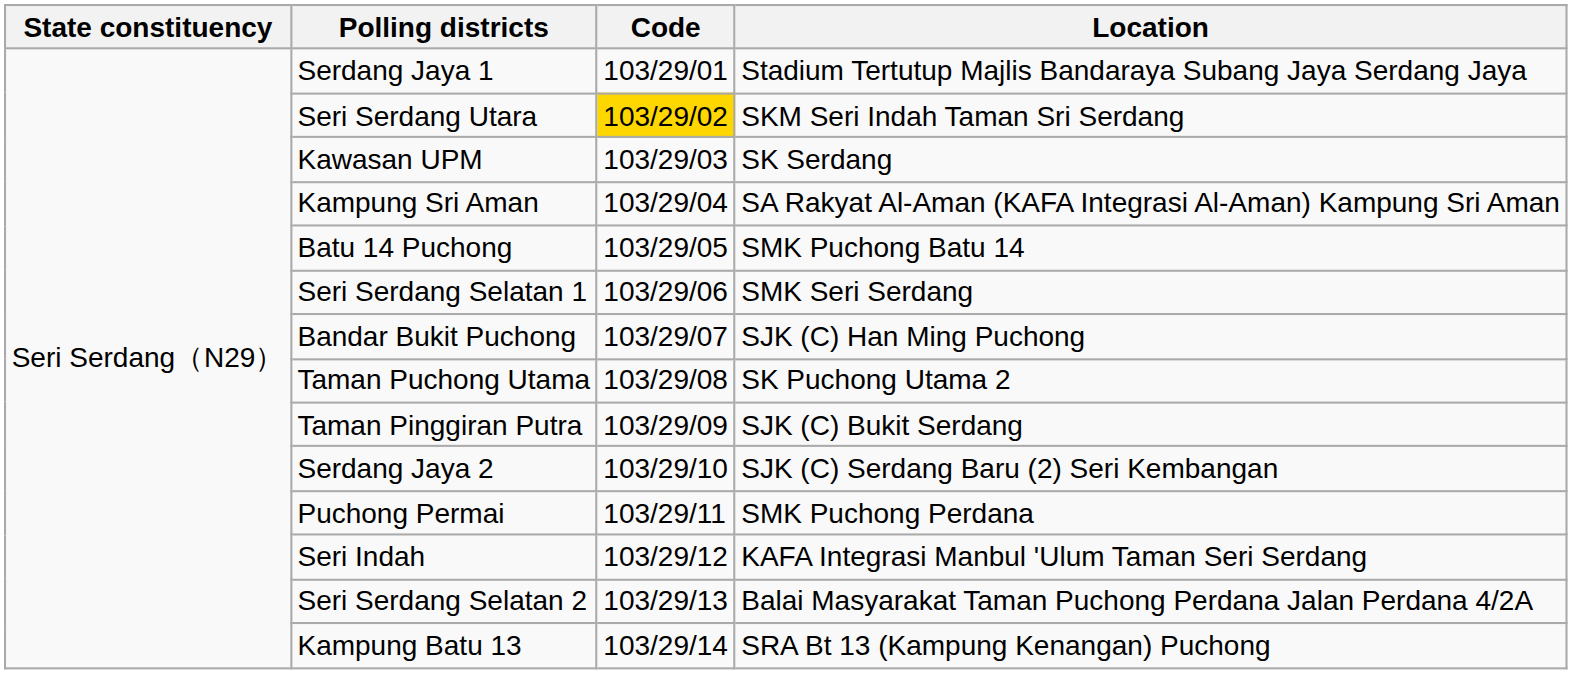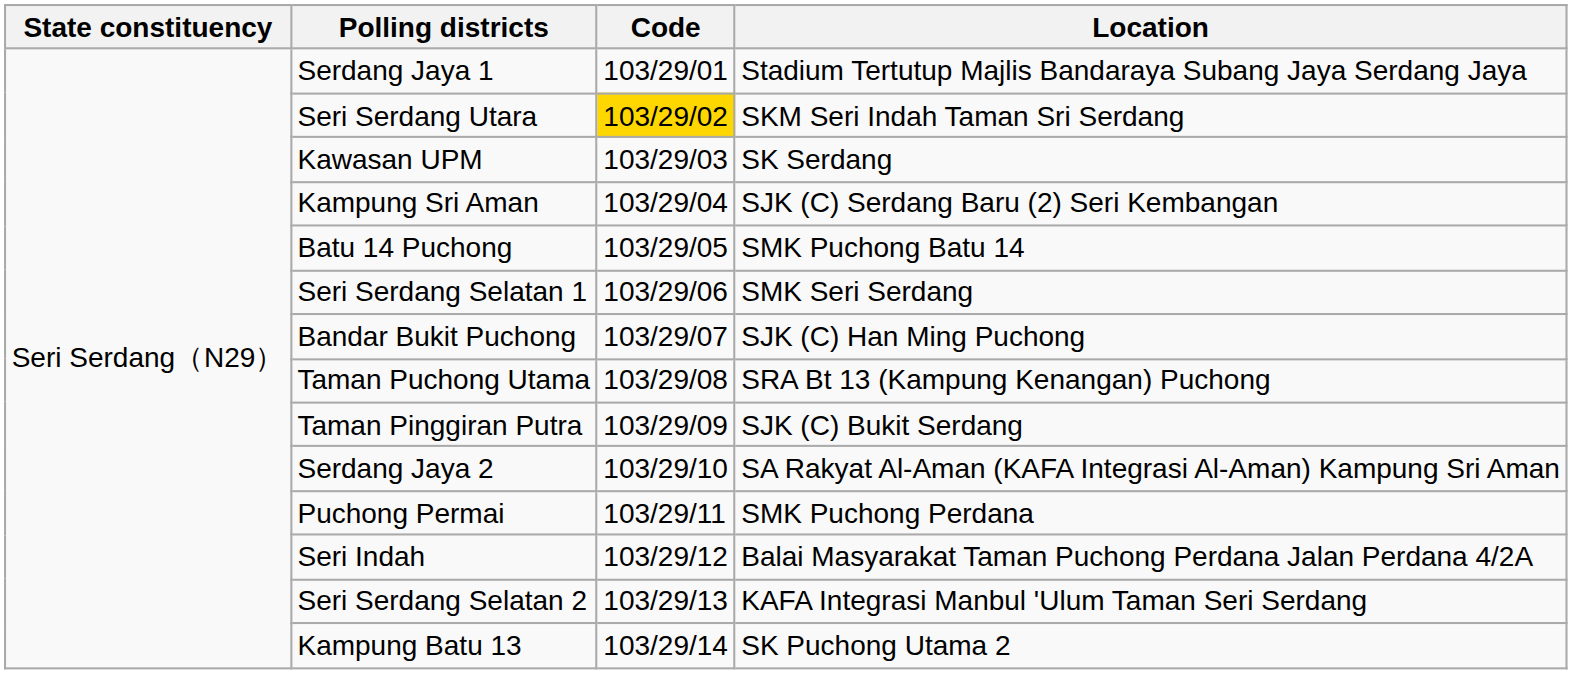 <table class="wikitable sortable mw-collapsible" style="white-space:nowrap;font-size:85%">
 <tr>
 <th>State constituency</th>
 <th>Polling districts</th>
 <th>Code</th>
 <th>Location</th>
 </tr>
 <tr>
 <td rowspan="14">Seri Serdang（N29）</td>
 <td>Serdang Jaya 1</td>
 <td>103/29/01</td>
 <td>Stadium Tertutup Majlis Bandaraya Subang Jaya Serdang Jaya</td>
 </tr>
 <tr>
 <td>Seri Serdang Utara</td>
 <td style="background: gold;">103/29/02</td>
 <td>SKM Seri Indah Taman Sri Serdang</td>
 </tr>
 <tr>
 <td>Kawasan UPM</td>
 <td>103/29/03</td>
 <td>SK Serdang</td>
 </tr>
 <tr>
 <td>Kampung Sri Aman</td>
 <td>103/29/04</td>
-<td>SA Rakyat Al-Aman (KAFA Integrasi Al-Aman) Kampung Sri Aman</td>
+<td>SJK (C) Serdang Baru (2) Seri Kembangan</td>
 </tr>
 <tr>
 <td>Batu 14 Puchong</td>
 <td>103/29/05</td>
 <td>SMK Puchong Batu 14</td>
 </tr>
 <tr>
 <td>Seri Serdang Selatan 1</td>
 <td>103/29/06</td>
 <td>SMK Seri Serdang</td>
 </tr>
 <tr>
 <td>Bandar Bukit Puchong</td>
 <td>103/29/07</td>
 <td>SJK (C) Han Ming Puchong</td>
 </tr>
 <tr>
 <td>Taman Puchong Utama</td>
 <td>103/29/08</td>
-<td>SK Puchong Utama 2</td>
+<td>SRA Bt 13 (Kampung Kenangan) Puchong</td>
 </tr>
 <tr>
 <td>Taman Pinggiran Putra</td>
 <td>103/29/09</td>
 <td>SJK (C) Bukit Serdang</td>
 </tr>
 <tr>
 <td>Serdang Jaya 2</td>
 <td>103/29/10</td>
-<td>SJK (C) Serdang Baru (2) Seri Kembangan</td>
+<td>SA Rakyat Al-Aman (KAFA Integrasi Al-Aman) Kampung Sri Aman</td>
 </tr>
 <tr>
 <td>Puchong Permai</td>
 <td>103/29/11</td>
 <td>SMK Puchong Perdana</td>
 </tr>
 <tr>
 <td>Seri Indah</td>
 <td>103/29/12</td>
-<td>KAFA Integrasi Manbul 'Ulum Taman Seri Serdang</td>
+<td>Balai Masyarakat Taman Puchong Perdana Jalan Perdana 4/2A</td>
 </tr>
 <tr>
 <td>Seri Serdang Selatan 2</td>
 <td>103/29/13</td>
-<td>Balai Masyarakat Taman Puchong Perdana Jalan Perdana 4/2A</td>
+<td>KAFA Integrasi Manbul 'Ulum Taman Seri Serdang</td>
 </tr>
 <tr>
 <td>Kampung Batu 13</td>
 <td>103/29/14</td>
-<td>SRA Bt 13 (Kampung Kenangan) Puchong</td>
+<td>SK Puchong Utama 2</td>
 </tr>
 </table>
